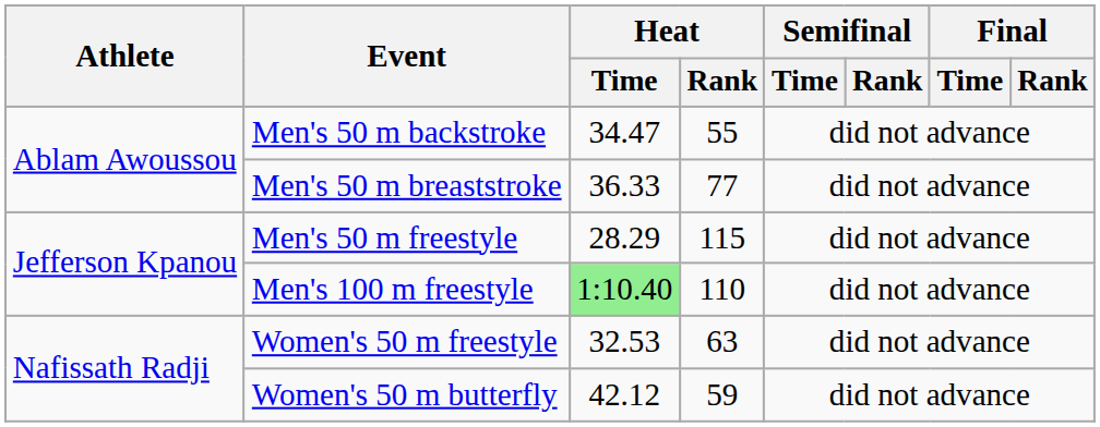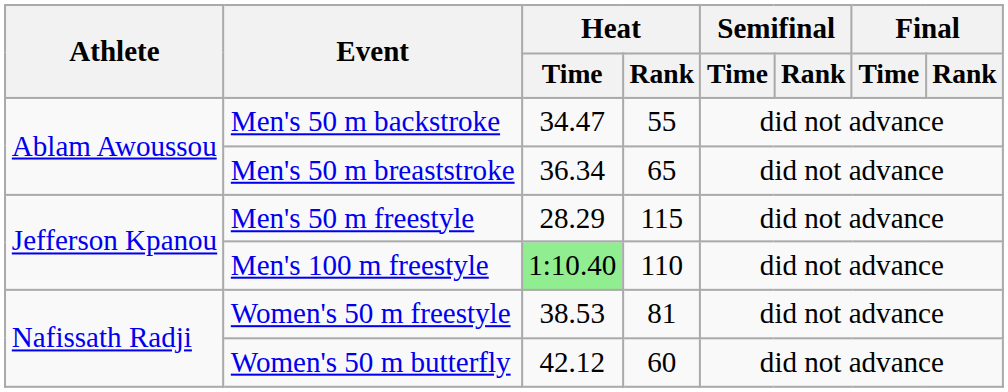 <table class=wikitable style="font-size:90%">
 <tr>
 <th rowspan="2">Athlete</th>
 <th rowspan="2">Event</th>
 <th colspan="2">Heat</th>
 <th colspan="2">Semifinal</th>
 <th colspan="2">Final</th>
 </tr>
 <tr style="font-size:95%">
 <th>Time</th>
 <th>Rank</th>
 <th>Time</th>
 <th>Rank</th>
 <th>Time</th>
 <th>Rank</th>
 </tr>
 <tr align=center>
 <td align=left rowspan=2><a href='#'>Ablam Awoussou</a></td>
 <td align=left><a href='#'>Men's 50 m backstroke</a></td>
 <td>34.47</td>
 <td>55</td>
 <td colspan=4>did not advance</td>
 </tr>
 <tr align=center>
 <td align=left><a href='#'>Men's 50 m breaststroke</a></td>
-<td>36.33</td>
-<td>77</td>
+<td>36.34</td>
+<td>65</td>
 <td colspan=4>did not advance</td>
 </tr>
 <tr align=center>
 <td align=left rowspan=2><a href='#'>Jefferson Kpanou</a></td>
 <td align=left><a href='#'>Men's 50 m freestyle</a></td>
 <td>28.29</td>
 <td>115</td>
 <td colspan=4>did not advance</td>
 </tr>
 <tr align=center>
 <td align=left><a href='#'>Men's 100 m freestyle</a></td>
 <td style="background: lightgreen;">1:10.40</td>
 <td>110</td>
 <td colspan=4>did not advance</td>
 </tr>
 <tr align=center>
 <td align=left rowspan=2><a href='#'>Nafissath Radji</a></td>
 <td align=left><a href='#'>Women's 50 m freestyle</a></td>
-<td>32.53</td>
-<td>63</td>
+<td>38.53</td>
+<td>81</td>
 <td colspan=4>did not advance</td>
 </tr>
 <tr align=center>
 <td align=left><a href='#'>Women's 50 m butterfly</a></td>
 <td>42.12</td>
-<td>59</td>
+<td>60</td>
 <td colspan=4>did not advance</td>
 </tr>
 </table>
